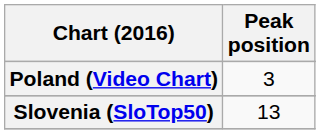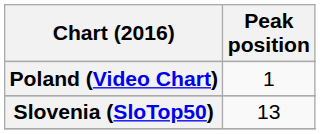 <table class="wikitable plainrowheaders sortable" style="text-align:center;">
 <tr>
 <th scope="col">Chart (2016)</th>
 <th scope="col">Peak<br>position</th>
 </tr>
 <tr>
 </tr>
 <tr>
 </tr>
 <tr>
 </tr>
 <tr>
 </tr>
 <tr>
 </tr>
 <tr>
 </tr>
 <tr>
 <th scope="row">Poland (<a href='#'>Video Chart</a>)</th>
-<td>3</td>
+<td>1</td>
 </tr>
 <tr>
 </tr>
 <tr>
 <th scope="row">Slovenia (<a href='#'>SloTop50</a>)</th>
 <td>13</td>
 </tr>
 <tr>
 </tr>
 </table>
